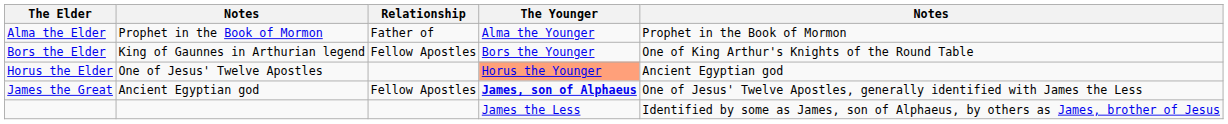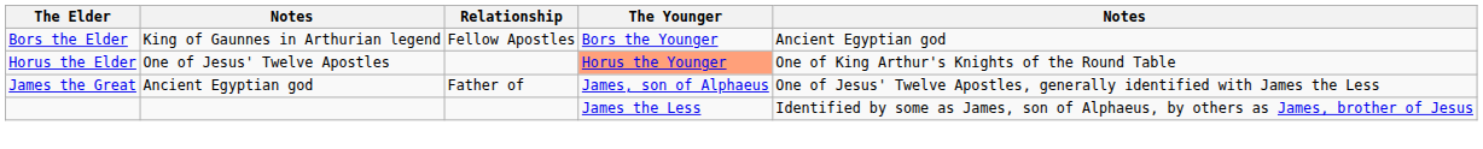 <table class="wikitable">
 <tr>
 <th>The Elder</th>
 <th>Notes</th>
 <th>Relationship</th>
 <th>The Younger</th>
 <th>Notes</th>
 </tr>
 <tr>
-<td><a href='#'>Alma the Elder</a></td>
-<td>Prophet in the <a href='#'>Book of Mormon</a></td>
-<td>Father of</td>
-<td><a href='#'>Alma the Younger</a></td>
-<td>Prophet in the Book of Mormon</td>
-</tr>
-<tr>
 <td><a href='#'>Bors the Elder</a></td>
 <td>King of Gaunnes in Arthurian legend</td>
 <td>Fellow Apostles</td>
 <td><a href='#'>Bors the Younger</a></td>
-<td>One of King Arthur's Knights of the Round Table</td>
+<td>Ancient Egyptian god</td>
 </tr>
 <tr>
 <td><a href='#'>Horus the Elder</a></td>
 <td>One of Jesus' Twelve Apostles</td>
 <td></td>
 <td style="background: lightsalmon;"><a href='#'>Horus the Younger</a></td>
-<td>Ancient Egyptian god</td>
+<td>One of King Arthur's Knights of the Round Table</td>
 </tr>
 <tr>
 <td><a href='#'>James the Great</a></td>
 <td>Ancient Egyptian god</td>
-<td>Fellow Apostles</td>
-<td><strong><a href='#'>James, son of Alphaeus</a></strong></td>
+<td>Father of</td>
+<td><a href='#'>James, son of Alphaeus</a></td>
 <td>One of Jesus' Twelve Apostles, generally identified with James the Less</td>
 </tr>
 <tr>
 <td></td>
 <td></td>
 <td></td>
 <td><a href='#'>James the Less</a></td>
 <td>Identified by some as James, son of Alphaeus, by others as <a href='#'>James, brother of Jesus</a></td>
 </tr>
 </table>
